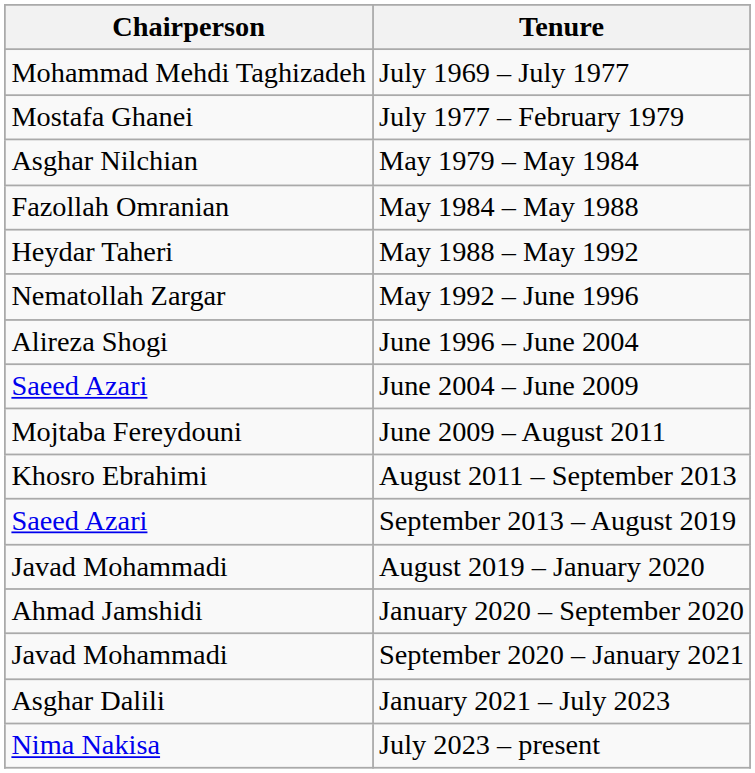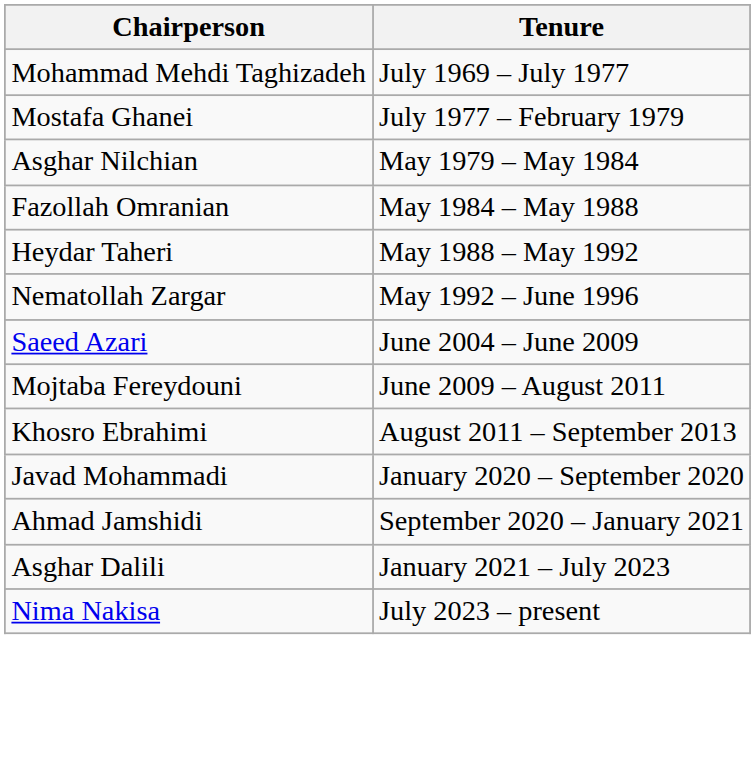 <table class="wikitable" style="text-align: left">
 <tr>
 <th>Chairperson</th>
 <th>Tenure</th>
 </tr>
 <tr>
 <td> Mohammad Mehdi Taghizadeh</td>
 <td><div>July 1969 – July 1977</div></td>
 </tr>
 <tr>
 <td> Mostafa Ghanei</td>
 <td><div>July 1977 – February 1979</div></td>
 </tr>
 <tr>
 <td> Asghar Nilchian</td>
 <td><div>May 1979 – May 1984</div></td>
 </tr>
 <tr>
 <td> Fazollah Omranian</td>
 <td><div>May 1984 – May 1988</div></td>
 </tr>
 <tr>
 <td> Heydar Taheri</td>
 <td><div>May 1988 – May 1992 </div></td>
 </tr>
 <tr>
 <td> Nematollah Zargar</td>
 <td><div>May 1992 – June 1996</div></td>
 </tr>
 <tr>
-<td> Alireza Shogi</td>
-<td><div>June 1996 – June 2004  </div></td>
-</tr>
-<tr>
 <td> <a href='#'>Saeed Azari</a></td>
 <td><div>June 2004 – June 2009</div></td>
 </tr>
 <tr>
 <td> Mojtaba Fereydouni</td>
 <td><div>June 2009 – August 2011</div></td>
 </tr>
 <tr>
 <td> Khosro Ebrahimi</td>
 <td><div>August 2011 – September 2013</div></td>
 </tr>
 <tr>
-<td> <a href='#'>Saeed Azari</a></td>
-<td><div>September 2013 – August 2019</div></td>
-</tr>
-<tr>
 <td> Javad Mohammadi</td>
-<td><div> August 2019 – January 2020</div></td>
+<td><div> January 2020 – September 2020</div></td>
 </tr>
 <tr>
 <td> Ahmad Jamshidi</td>
-<td><div> January 2020 – September 2020</div></td>
-</tr>
-<tr>
-<td> Javad Mohammadi</td>
 <td><div> September 2020 – January 2021</div></td>
 </tr>
 <tr>
 <td> Asghar Dalili</td>
 <td><div> January 2021 – July 2023</div></td>
 </tr>
 <tr>
 <td> <a href='#'>Nima Nakisa</a></td>
 <td><div> July 2023 – present</div></td>
 </tr>
 </table>
